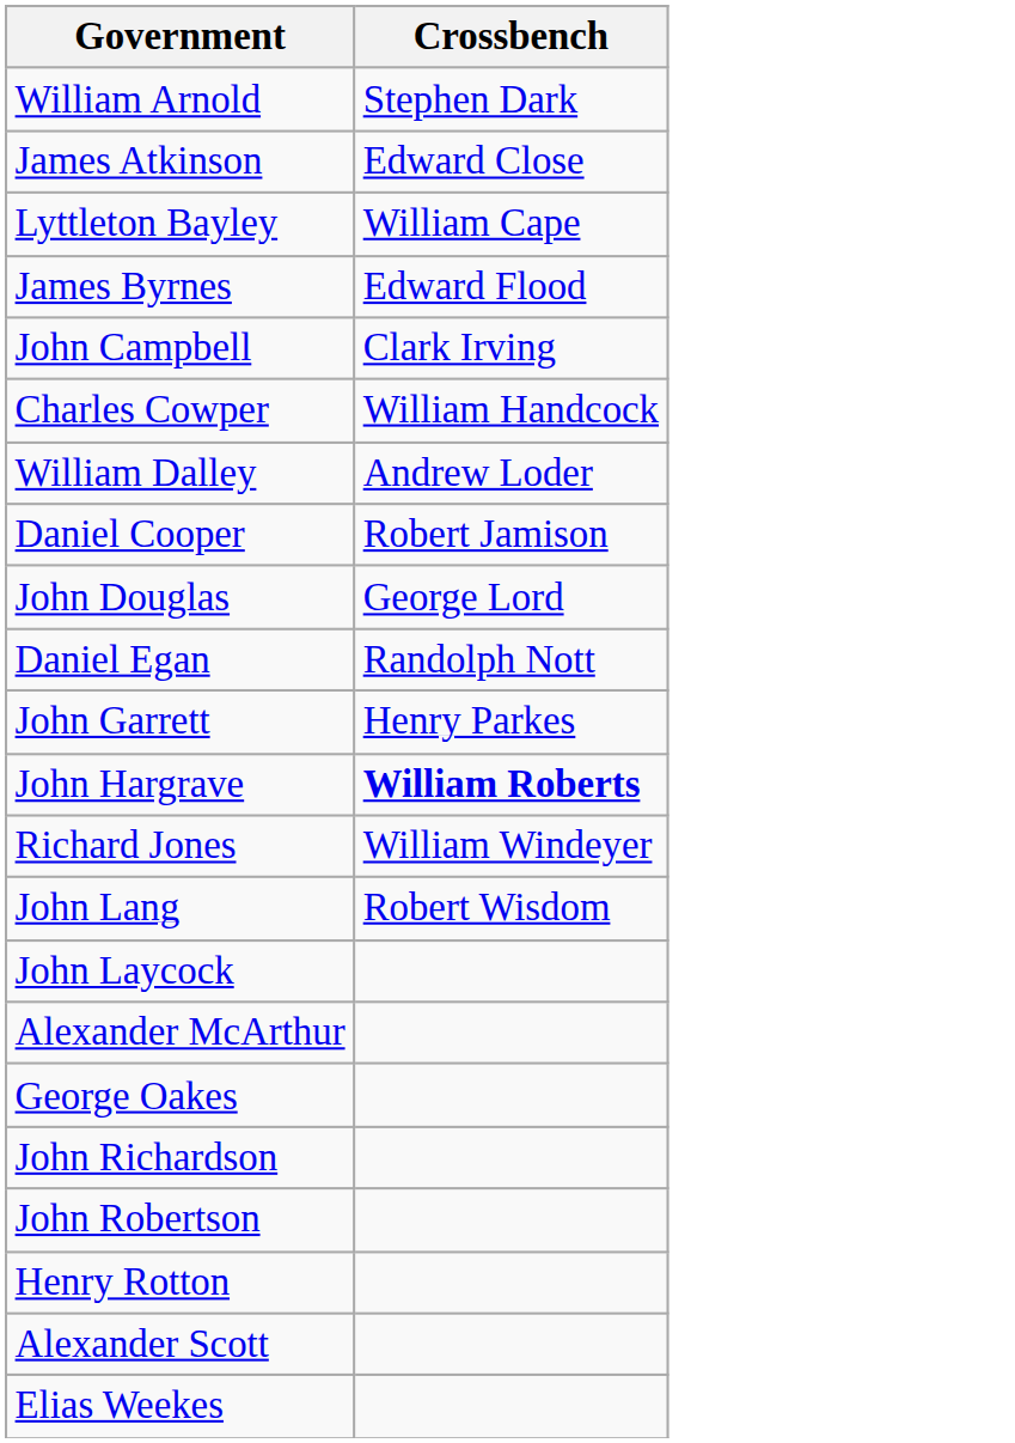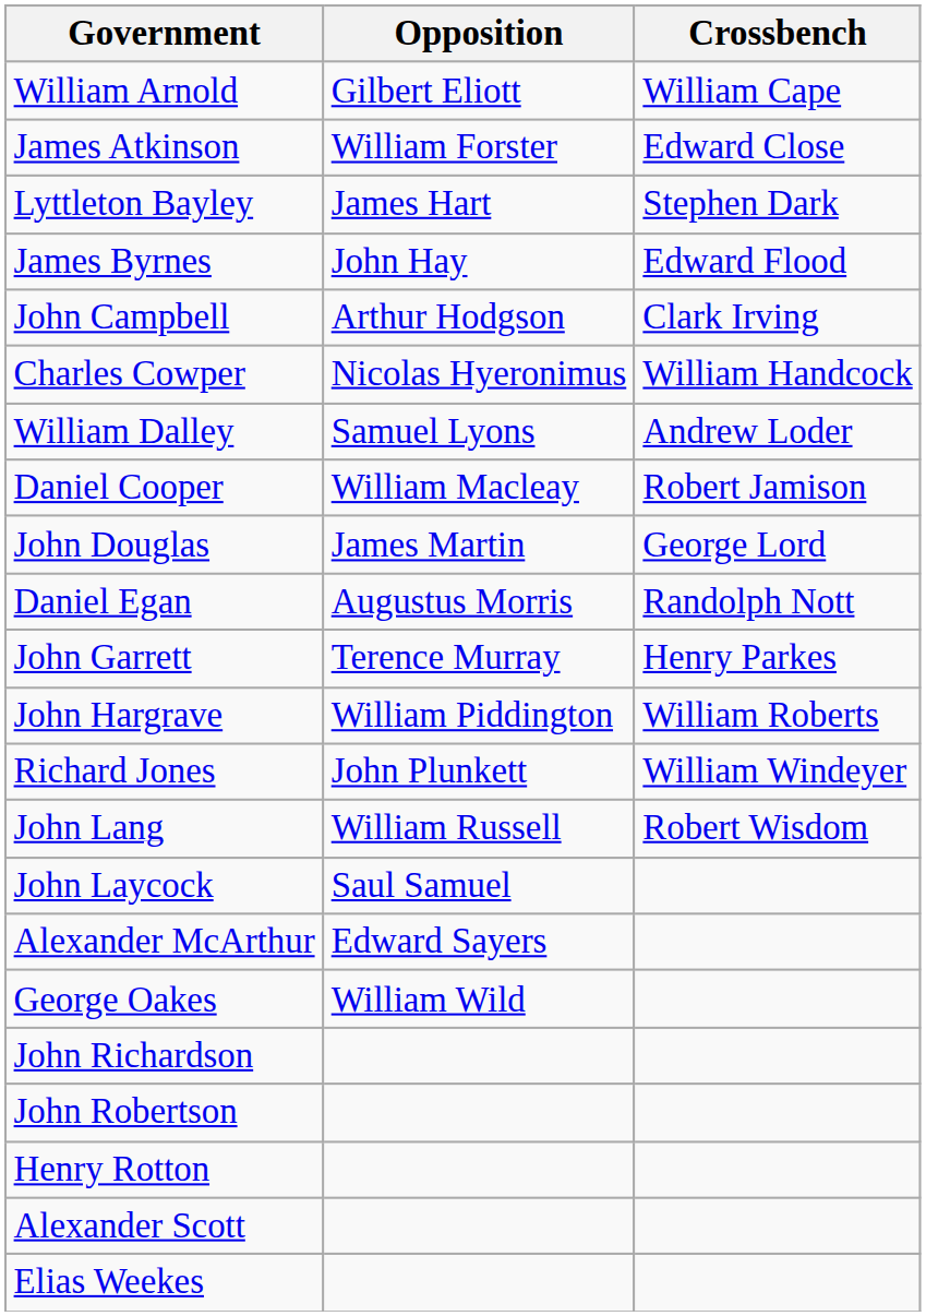 <table class="wikitable">
 <tr>
 <th>Government</th>
+<th>Opposition</th>
 <th>Crossbench</th>
 </tr>
 <tr>
 <td><a href='#'>William Arnold</a></td>
-<td><a href='#'>Stephen Dark</a></td>
+<td><a href='#'>Gilbert Eliott</a></td>
+<td><a href='#'>William Cape</a></td>
 </tr>
 <tr>
 <td><a href='#'>James Atkinson</a></td>
+<td><a href='#'>William Forster</a></td>
 <td><a href='#'>Edward Close</a></td>
 </tr>
 <tr>
 <td><a href='#'>Lyttleton Bayley</a></td>
-<td><a href='#'>William Cape</a></td>
+<td><a href='#'>James Hart</a></td>
+<td><a href='#'>Stephen Dark</a></td>
 </tr>
 <tr>
 <td><a href='#'>James Byrnes</a></td>
+<td><a href='#'>John Hay</a></td>
 <td><a href='#'>Edward Flood</a></td>
 </tr>
 <tr>
 <td><a href='#'>John Campbell</a></td>
+<td><a href='#'>Arthur Hodgson</a></td>
 <td><a href='#'>Clark Irving</a></td>
 </tr>
 <tr>
 <td><a href='#'>Charles Cowper</a></td>
+<td><a href='#'>Nicolas Hyeronimus</a></td>
 <td><a href='#'>William Handcock</a></td>
 </tr>
 <tr>
 <td><a href='#'>William Dalley</a></td>
+<td><a href='#'>Samuel Lyons</a></td>
 <td><a href='#'>Andrew Loder</a></td>
 </tr>
 <tr>
 <td><a href='#'>Daniel Cooper</a></td>
+<td><a href='#'>William Macleay</a></td>
 <td><a href='#'>Robert Jamison</a></td>
 </tr>
 <tr>
 <td><a href='#'>John Douglas</a></td>
+<td><a href='#'>James Martin</a></td>
 <td><a href='#'>George Lord</a></td>
 </tr>
 <tr>
 <td><a href='#'>Daniel Egan</a></td>
+<td><a href='#'>Augustus Morris</a></td>
 <td><a href='#'>Randolph Nott</a></td>
 </tr>
 <tr>
 <td><a href='#'>John Garrett</a></td>
+<td><a href='#'>Terence Murray</a></td>
 <td><a href='#'>Henry Parkes</a></td>
 </tr>
 <tr>
 <td><a href='#'>John Hargrave</a></td>
-<td><strong><a href='#'>William Roberts</a></strong></td>
+<td><a href='#'>William Piddington</a></td>
+<td><a href='#'>William Roberts</a></td>
 </tr>
 <tr>
 <td><a href='#'>Richard Jones</a></td>
+<td><a href='#'>John Plunkett</a></td>
 <td><a href='#'>William Windeyer</a></td>
 </tr>
 <tr>
 <td><a href='#'>John Lang</a></td>
+<td><a href='#'>William Russell</a></td>
 <td><a href='#'>Robert Wisdom</a></td>
 </tr>
 <tr>
 <td><a href='#'>John Laycock</a></td>
+<td><a href='#'>Saul Samuel</a></td>
 <td></td>
 </tr>
 <tr>
 <td><a href='#'>Alexander McArthur</a></td>
+<td><a href='#'>Edward Sayers</a></td>
 <td></td>
 </tr>
 <tr>
 <td><a href='#'>George Oakes</a></td>
+<td><a href='#'>William Wild</a></td>
 <td></td>
 </tr>
 <tr>
 <td><a href='#'>John Richardson</a></td>
 <td></td>
+<td></td>
 </tr>
 <tr>
 <td><a href='#'>John Robertson</a></td>
+<td></td>
 <td></td>
 </tr>
 <tr>
 <td><a href='#'>Henry Rotton</a></td>
 <td></td>
+<td></td>
 </tr>
 <tr>
 <td><a href='#'>Alexander Scott</a></td>
+<td></td>
 <td></td>
 </tr>
 <tr>
 <td><a href='#'>Elias Weekes</a></td>
 <td></td>
+<td></td>
 </tr>
 </table>
